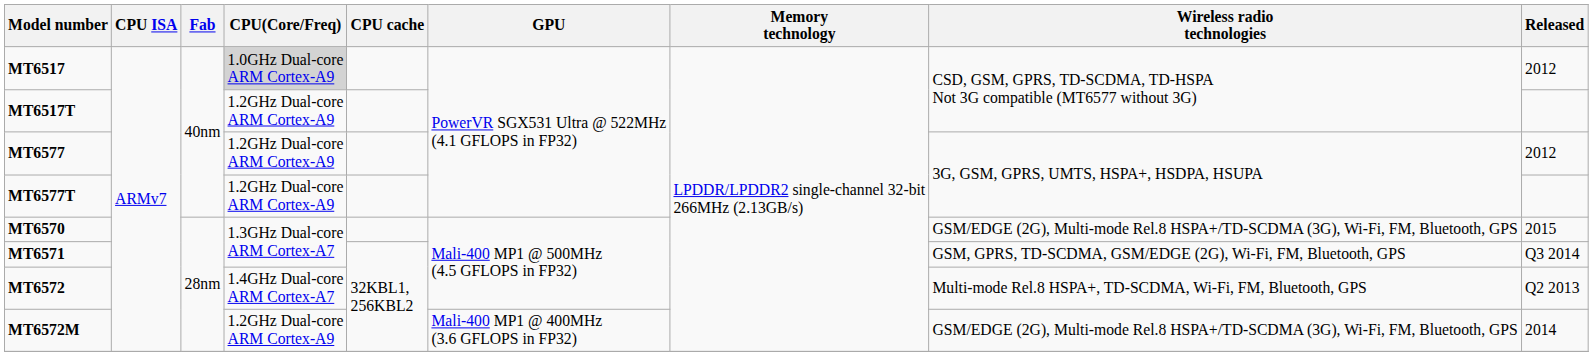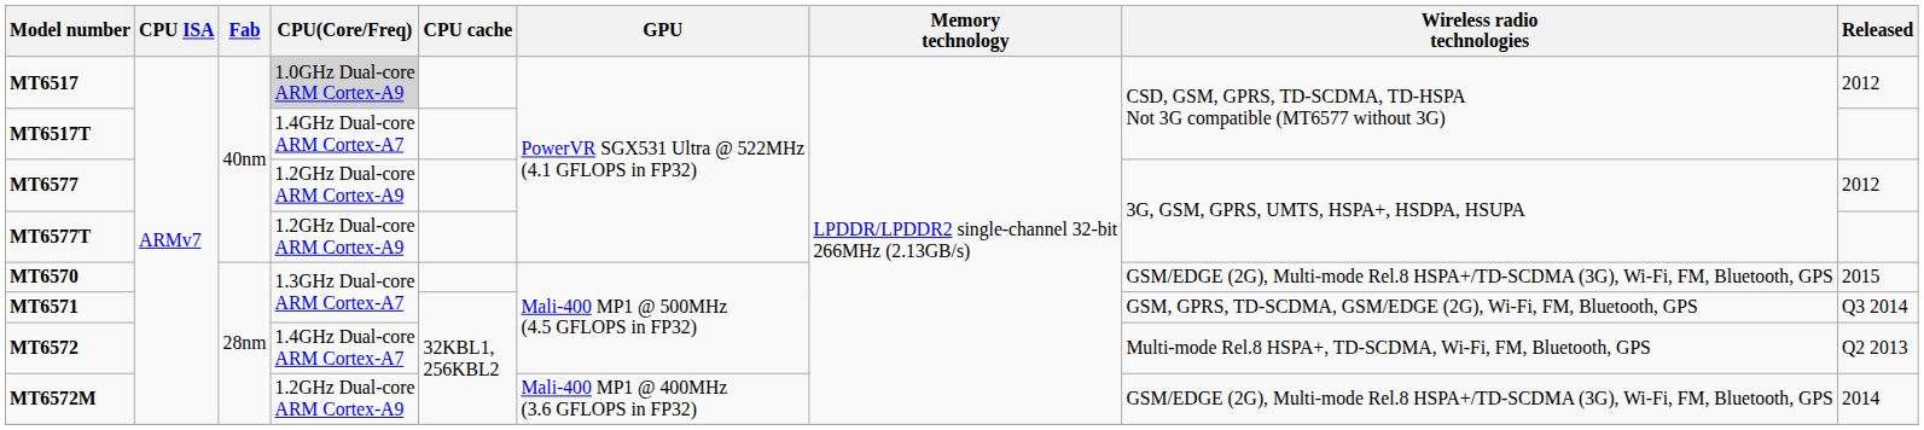 <table class="wikitable">
 <tr>
 <th>Model number</th>
 <th>CPU <a href='#'>ISA</a></th>
 <th><a href='#'>Fab</a></th>
 <th>CPU(Core/Freq)</th>
 <th>CPU cache</th>
 <th>GPU</th>
 <th>Memory <br>technology</th>
 <th>Wireless radio <br>technologies</th>
 <th>Released</th>
 </tr>
 <tr>
 <td><b>MT6517</b></td>
 <td rowspan=8><a href='#'>ARMv7</a></td>
 <td rowspan=4>40nm</td>
 <td style="background: lightgrey;">1.0GHz Dual-core <br><a href='#'>ARM Cortex-A9</a></td>
 <td></td>
 <td rowspan=4><a href='#'>PowerVR</a> SGX531 Ultra @ 522MHz<br>(4.1 GFLOPS in FP32)</td>
 <td rowspan=8><a href='#'>LPDDR/LPDDR2</a> single-channel 32-bit<br>266MHz (2.13GB/s)</td>
 <td rowspan=2>CSD, GSM, GPRS, TD-SCDMA, TD-HSPA <br>Not 3G compatible (MT6577 without 3G)</td>
 <td>2012</td>
 </tr>
 <tr>
 <td><b>MT6517T</b></td>
-<td>1.2GHz Dual-core <br><a href='#'>ARM Cortex-A9</a></td>
+<td>1.4GHz Dual-core <br><a href='#'>ARM Cortex-A7</a></td>
 <td></td>
 <td></td>
 </tr>
 <tr>
 <td><b>MT6577</b></td>
 <td>1.2GHz Dual-core <br><a href='#'>ARM Cortex-A9</a></td>
 <td></td>
 <td rowspan=2>3G, GSM, GPRS, UMTS, HSPA+, HSDPA, HSUPA</td>
 <td>2012</td>
 </tr>
 <tr>
 <td><b>MT6577T</b></td>
 <td>1.2GHz Dual-core <br><a href='#'>ARM Cortex-A9</a></td>
 <td></td>
 <td></td>
 </tr>
 <tr>
 <td><b>MT6570</b></td>
 <td rowspan="4">28nm</td>
 <td rowspan="2">1.3GHz Dual-core <br><a href='#'>ARM Cortex-A7</a></td>
 <td></td>
 <td rowspan=3><a href='#'>Mali-400</a> MP1 @ 500MHz<br>(4.5 GFLOPS in FP32)</td>
 <td>GSM/EDGE (2G), Multi-mode Rel.8 HSPA+/TD-SCDMA (3G), Wi-Fi, FM, Bluetooth, GPS</td>
 <td>2015</td>
 </tr>
 <tr>
 <td><b>MT6571</b></td>
 <td rowspan="3">32KBL1, <br>256KBL2</td>
 <td>GSM, GPRS, TD-SCDMA, GSM/EDGE (2G), Wi-Fi, FM, Bluetooth, GPS</td>
 <td>Q3 2014</td>
 </tr>
 <tr>
 <td><b>MT6572</b></td>
 <td>1.4GHz Dual-core <br><a href='#'>ARM Cortex-A7</a></td>
 <td>Multi-mode Rel.8 HSPA+, TD-SCDMA, Wi-Fi, FM, Bluetooth, GPS</td>
 <td>Q2 2013</td>
 </tr>
 <tr>
 <td><b>MT6572M</b></td>
 <td>1.2GHz Dual-core <br><a href='#'>ARM Cortex-A9</a></td>
 <td><a href='#'>Mali-400</a> MP1 @ 400MHz<br>(3.6 GFLOPS in FP32)</td>
 <td>GSM/EDGE (2G), Multi-mode Rel.8 HSPA+/TD-SCDMA (3G), Wi-Fi, FM, Bluetooth, GPS</td>
 <td>2014</td>
 </tr>
 <tr>
 </tr>
 </table>
